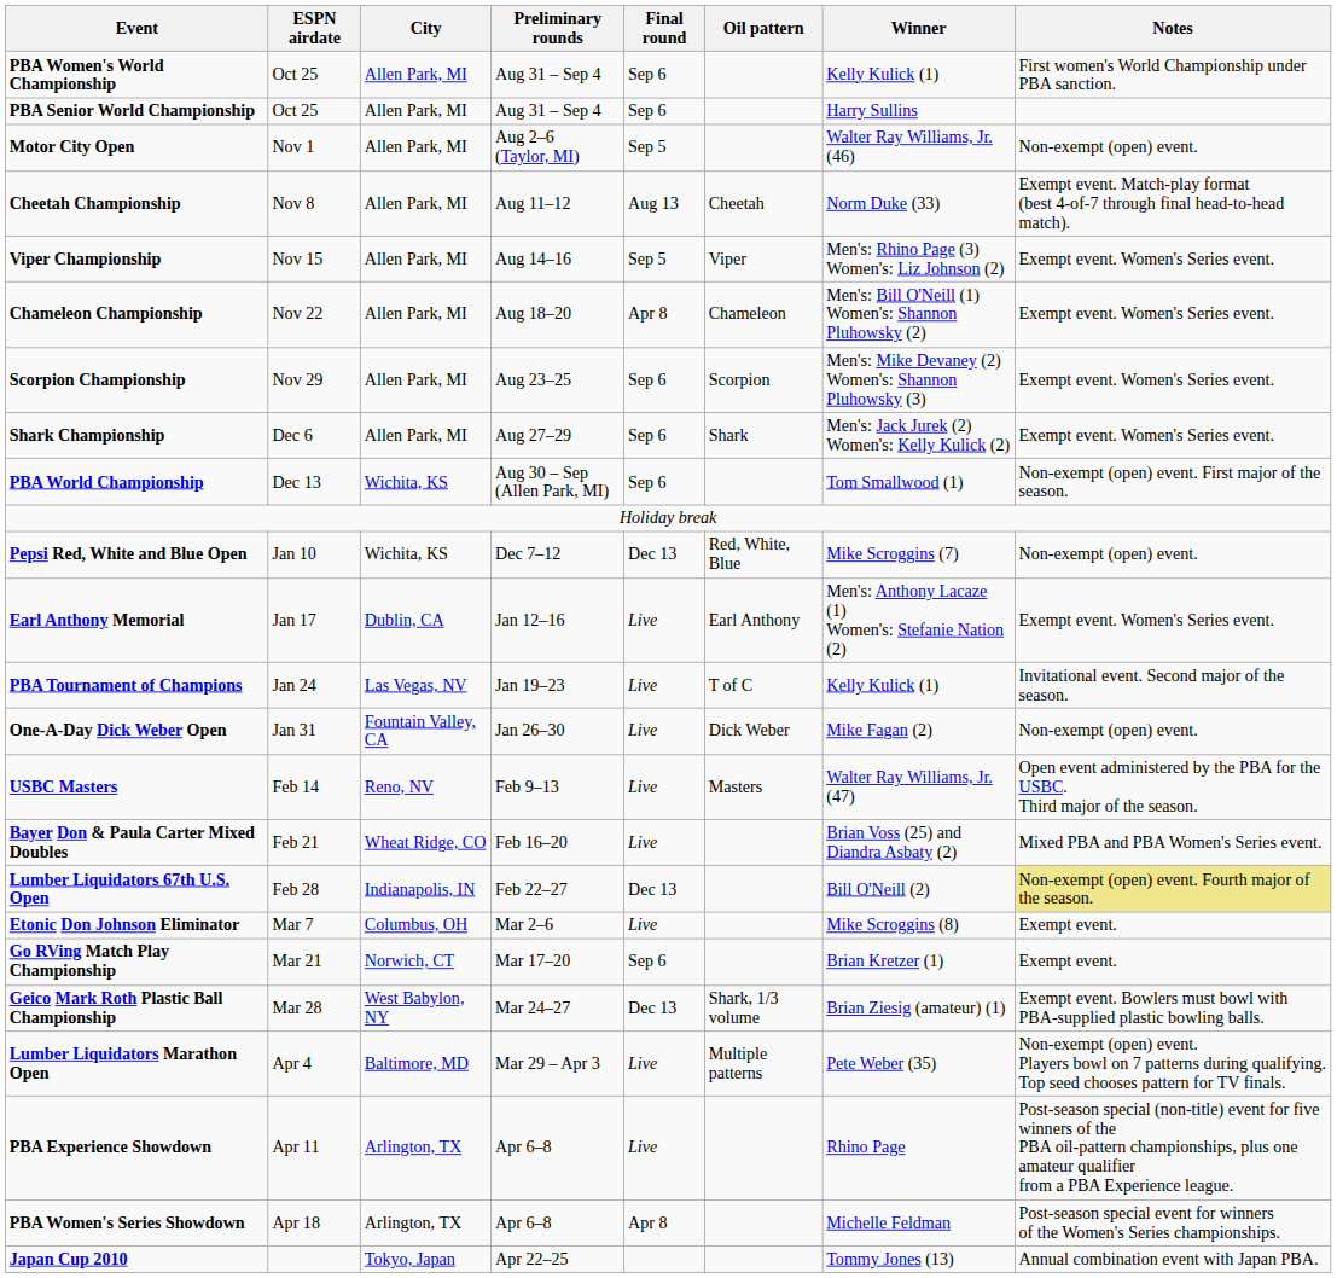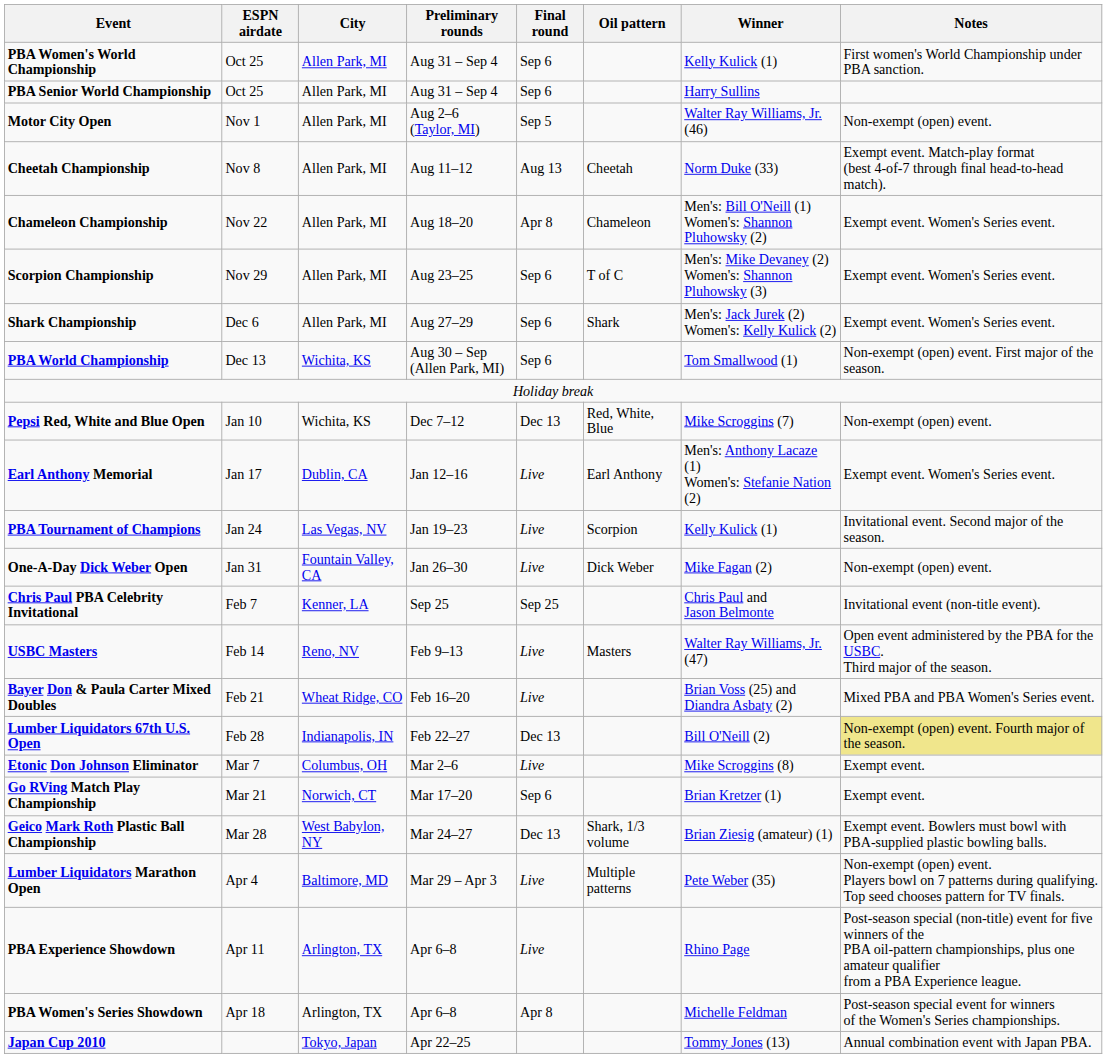 <table class="wikitable">
 <tr>
 <th>Event</th>
 <th>ESPN airdate</th>
 <th>City</th>
 <th>Preliminary rounds</th>
 <th>Final round</th>
 <th>Oil pattern</th>
 <th>Winner</th>
 <th>Notes</th>
 </tr>
 <tr>
 <td><strong>PBA Women's World Championship</strong></td>
 <td>Oct 25</td>
 <td><a href='#'>Allen Park, MI</a></td>
 <td>Aug 31 – Sep 4</td>
 <td>Sep 6</td>
 <td></td>
 <td><a href='#'>Kelly Kulick</a> (1)</td>
 <td>First women's World Championship under PBA sanction.</td>
 </tr>
 <tr>
 <td><strong>PBA Senior World Championship</strong></td>
 <td>Oct 25</td>
 <td>Allen Park, MI</td>
 <td>Aug 31 – Sep 4</td>
 <td>Sep 6</td>
 <td></td>
 <td><a href='#'>Harry Sullins</a></td>
 <td></td>
 </tr>
 <tr>
 <td><strong>Motor City Open</strong></td>
 <td>Nov 1</td>
 <td>Allen Park, MI</td>
 <td>Aug 2–6<br>(<a href='#'>Taylor, MI</a>)</td>
 <td>Sep 5</td>
 <td></td>
 <td><a href='#'>Walter Ray Williams, Jr.</a> (46)</td>
 <td>Non-exempt (open) event.</td>
 </tr>
 <tr>
 <td><strong>Cheetah Championship</strong></td>
 <td>Nov 8</td>
 <td>Allen Park, MI</td>
 <td>Aug 11–12</td>
 <td>Aug 13</td>
 <td>Cheetah</td>
 <td><a href='#'>Norm Duke</a> (33)</td>
 <td>Exempt event.  Match-play format<br>(best 4-of-7 through final head-to-head match).</td>
 </tr>
 <tr>
-<td><strong>Viper Championship</strong></td>
-<td>Nov 15</td>
-<td>Allen Park, MI</td>
-<td>Aug 14–16</td>
-<td>Sep 5</td>
-<td>Viper</td>
-<td>Men's: <a href='#'>Rhino Page</a> (3)<br>Women's: <a href='#'>Liz Johnson</a> (2)</td>
-<td>Exempt event. Women's Series event.</td>
-</tr>
-<tr>
 <td><strong>Chameleon Championship</strong></td>
 <td>Nov 22</td>
 <td>Allen Park, MI</td>
 <td>Aug 18–20</td>
 <td>Apr 8</td>
 <td>Chameleon</td>
 <td>Men's: <a href='#'>Bill O'Neill</a> (1)<br>Women's: <a href='#'>Shannon Pluhowsky</a> (2)</td>
 <td>Exempt event. Women's Series event.</td>
 </tr>
 <tr>
 <td><strong>Scorpion Championship</strong></td>
 <td>Nov 29</td>
 <td>Allen Park, MI</td>
 <td>Aug 23–25</td>
 <td>Sep 6</td>
-<td>Scorpion</td>
+<td>T of C</td>
 <td>Men's: <a href='#'>Mike Devaney</a> (2)<br>Women's: <a href='#'>Shannon Pluhowsky</a> (3)</td>
 <td>Exempt event. Women's Series event.</td>
 </tr>
 <tr>
 <td><strong>Shark Championship</strong></td>
 <td>Dec 6</td>
 <td>Allen Park, MI</td>
 <td>Aug 27–29</td>
 <td>Sep 6</td>
 <td>Shark</td>
 <td>Men's: <a href='#'>Jack Jurek</a> (2)<br>Women's: <a href='#'>Kelly Kulick</a> (2)</td>
 <td>Exempt event. Women's Series event.</td>
 </tr>
 <tr>
 <td><strong><a href='#'>PBA World Championship</a></strong></td>
 <td>Dec 13</td>
 <td><a href='#'>Wichita, KS</a></td>
 <td>Aug 30 – Sep<br>(Allen Park, MI)</td>
 <td>Sep 6</td>
 <td></td>
 <td><a href='#'>Tom Smallwood</a> (1)</td>
 <td>Non-exempt (open) event. First major of the season.</td>
 </tr>
 <tr>
 <td colspan=8 align=center><em>Holiday break</em></td>
 </tr>
 <tr>
 <td><strong><a href='#'>Pepsi</a> Red, White and Blue Open</strong></td>
 <td>Jan 10</td>
 <td>Wichita, KS</td>
 <td>Dec 7–12</td>
 <td>Dec 13</td>
 <td>Red, White, Blue</td>
 <td><a href='#'>Mike Scroggins</a> (7)</td>
 <td>Non-exempt (open) event.</td>
 </tr>
 <tr>
 <td><strong><a href='#'>Earl Anthony</a> Memorial</strong></td>
 <td>Jan 17</td>
 <td><a href='#'>Dublin, CA</a></td>
 <td>Jan 12–16</td>
 <td><em>Live</em></td>
 <td>Earl Anthony</td>
 <td>Men's: <a href='#'>Anthony Lacaze</a> (1)<br>Women's: <a href='#'>Stefanie Nation</a> (2)</td>
 <td>Exempt event.  Women's Series event.</td>
 </tr>
 <tr>
 <td><strong><a href='#'>PBA Tournament of Champions</a></strong></td>
 <td>Jan 24</td>
 <td><a href='#'>Las Vegas, NV</a></td>
 <td>Jan 19–23</td>
 <td><em>Live</em></td>
-<td>T of C</td>
+<td>Scorpion</td>
 <td><a href='#'>Kelly Kulick</a> (1)</td>
 <td>Invitational event.  Second major of the season.</td>
 </tr>
 <tr>
 <td><strong>One-A-Day <a href='#'>Dick Weber</a> Open</strong></td>
 <td>Jan 31</td>
 <td><a href='#'>Fountain Valley, CA</a></td>
 <td>Jan 26–30</td>
 <td><em>Live</em></td>
 <td>Dick Weber</td>
 <td><a href='#'>Mike Fagan</a> (2)</td>
 <td>Non-exempt (open) event.</td>
+</tr>
+<tr>
+<td><strong><a href='#'>Chris Paul</a> PBA Celebrity Invitational</strong></td>
+<td>Feb 7</td>
+<td><a href='#'>Kenner, LA</a></td>
+<td>Sep 25</td>
+<td>Sep 25</td>
+<td></td>
+<td><a href='#'>Chris Paul</a> and<br><a href='#'>Jason Belmonte</a></td>
+<td>Invitational event (non-title event).</td>
 </tr>
 <tr>
 <td><strong><a href='#'>USBC Masters</a></strong></td>
 <td>Feb 14</td>
 <td><a href='#'>Reno, NV</a></td>
 <td>Feb 9–13</td>
 <td><em>Live</em></td>
 <td>Masters</td>
 <td><a href='#'>Walter Ray Williams, Jr.</a> (47)</td>
 <td>Open event administered by the PBA for the <a href='#'>USBC</a>.<br>Third major of the season.</td>
 </tr>
 <tr>
 <td><strong><a href='#'>Bayer</a> <a href='#'>Don</a> & Paula Carter Mixed Doubles</strong></td>
 <td>Feb 21</td>
 <td><a href='#'>Wheat Ridge, CO</a></td>
 <td>Feb 16–20</td>
 <td><em>Live</em></td>
 <td></td>
 <td><a href='#'>Brian Voss</a> (25) and<br><a href='#'>Diandra Asbaty</a> (2)</td>
 <td>Mixed PBA and PBA Women's Series event.</td>
 </tr>
 <tr>
 <td><strong><a href='#'>Lumber Liquidators 67th U.S. Open</a></strong></td>
 <td>Feb 28</td>
 <td><a href='#'>Indianapolis, IN</a></td>
 <td>Feb 22–27</td>
 <td>Dec 13</td>
 <td></td>
 <td><a href='#'>Bill O'Neill</a> (2)</td>
 <td style="background: khaki;">Non-exempt (open) event. Fourth major of the season.</td>
 </tr>
 <tr>
 <td><strong><a href='#'>Etonic</a> <a href='#'>Don Johnson</a> Eliminator</strong></td>
 <td>Mar 7</td>
 <td><a href='#'>Columbus, OH</a></td>
 <td>Mar 2–6</td>
 <td><em>Live</em></td>
 <td></td>
 <td><a href='#'>Mike Scroggins</a> (8)</td>
 <td>Exempt event.</td>
 </tr>
 <tr>
 <td><strong><a href='#'>Go RVing</a> Match Play Championship</strong></td>
 <td>Mar 21</td>
 <td><a href='#'>Norwich, CT</a></td>
 <td>Mar 17–20</td>
 <td>Sep 6</td>
 <td></td>
 <td><a href='#'>Brian Kretzer</a> (1)</td>
 <td>Exempt event.</td>
 </tr>
 <tr>
 <td><strong><a href='#'>Geico</a> <a href='#'>Mark Roth</a> Plastic Ball Championship</strong></td>
 <td>Mar 28</td>
 <td><a href='#'>West Babylon, NY</a></td>
 <td>Mar 24–27</td>
 <td>Dec 13</td>
 <td>Shark, 1/3 volume</td>
 <td><a href='#'>Brian Ziesig</a> (amateur) (1)</td>
 <td>Exempt event.  Bowlers must bowl with<br>PBA-supplied plastic bowling balls.</td>
 </tr>
 <tr>
 <td><strong><a href='#'>Lumber Liquidators</a> Marathon Open</strong></td>
 <td>Apr 4</td>
 <td><a href='#'>Baltimore, MD</a></td>
 <td>Mar 29 – Apr 3</td>
 <td><em>Live</em></td>
 <td>Multiple patterns</td>
 <td><a href='#'>Pete Weber</a> (35)</td>
 <td>Non-exempt (open) event.<br>Players bowl on 7 patterns during qualifying.<br>Top seed chooses pattern for TV finals.</td>
 </tr>
 <tr>
 <td><strong>PBA Experience Showdown</strong></td>
 <td>Apr 11</td>
 <td><a href='#'>Arlington, TX</a></td>
 <td>Apr 6–8</td>
 <td><em>Live</em></td>
 <td></td>
 <td><a href='#'>Rhino Page</a></td>
 <td>Post-season special (non-title) event for five winners of the<br>PBA oil-pattern championships, plus one amateur qualifier<br>from a PBA Experience league.</td>
 </tr>
 <tr>
 <td><strong>PBA Women's Series Showdown</strong></td>
 <td>Apr 18</td>
 <td>Arlington, TX</td>
 <td>Apr 6–8</td>
 <td>Apr 8</td>
 <td></td>
 <td><a href='#'>Michelle Feldman</a></td>
 <td>Post-season special event for winners<br>of the Women's Series championships.</td>
 </tr>
 <tr>
 <td><strong><a href='#'>Japan Cup 2010</a></strong></td>
 <td></td>
 <td><a href='#'>Tokyo, Japan</a></td>
 <td>Apr 22–25</td>
 <td></td>
 <td></td>
 <td><a href='#'>Tommy Jones</a> (13)</td>
 <td>Annual combination event with Japan PBA.</td>
 </tr>
 </table>
